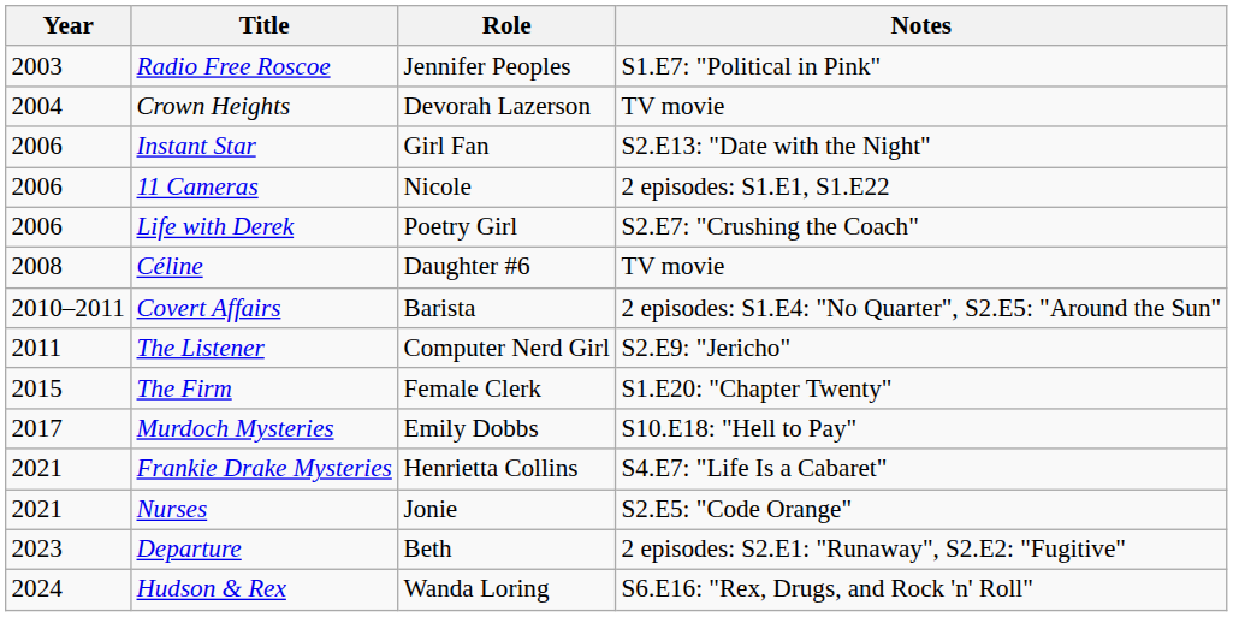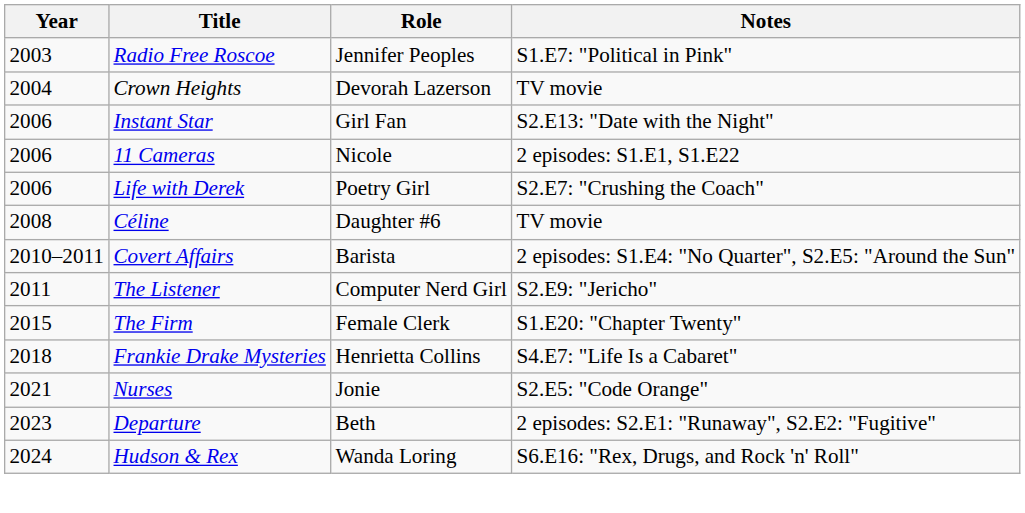 <table class="wikitable sortable">
 <tr>
 <th>Year</th>
 <th>Title</th>
 <th>Role</th>
 <th>Notes</th>
 </tr>
 <tr>
 <td>2003</td>
 <td><em><a href='#'>Radio Free Roscoe</a></em></td>
 <td>Jennifer Peoples</td>
 <td>S1.E7: "Political in Pink"</td>
 </tr>
 <tr>
 <td>2004</td>
 <td><em>Crown Heights</em></td>
 <td>Devorah Lazerson</td>
 <td>TV movie</td>
 </tr>
 <tr>
 <td>2006</td>
 <td><em><a href='#'>Instant Star</a></em></td>
 <td>Girl Fan</td>
 <td>S2.E13: "Date with the Night"</td>
 </tr>
 <tr>
 <td>2006</td>
 <td><em><a href='#'>11 Cameras</a></em></td>
 <td>Nicole</td>
 <td>2 episodes: S1.E1, S1.E22</td>
 </tr>
 <tr>
 <td>2006</td>
 <td><em><a href='#'>Life with Derek</a></em></td>
 <td>Poetry Girl</td>
 <td>S2.E7: "Crushing the Coach"</td>
 </tr>
 <tr>
 <td>2008</td>
 <td><em><a href='#'>Céline</a></em></td>
 <td>Daughter #6</td>
 <td>TV movie</td>
 </tr>
 <tr>
 <td>2010–2011</td>
 <td><em><a href='#'>Covert Affairs</a></em></td>
 <td>Barista</td>
 <td>2 episodes: S1.E4: "No Quarter", S2.E5: "Around the Sun"</td>
 </tr>
 <tr>
 <td>2011</td>
 <td><em><a href='#'>The Listener</a></em></td>
 <td>Computer Nerd Girl</td>
 <td>S2.E9: "Jericho"</td>
 </tr>
 <tr>
 <td>2015</td>
 <td><em><a href='#'>The Firm</a></em></td>
 <td>Female Clerk</td>
 <td>S1.E20: "Chapter Twenty"</td>
 </tr>
 <tr>
-<td>2017</td>
-<td><em><a href='#'>Murdoch Mysteries</a></em></td>
-<td>Emily Dobbs</td>
-<td>S10.E18: "Hell to Pay"</td>
-</tr>
-<tr>
-<td>2021</td>
+<td>2018</td>
 <td><em><a href='#'>Frankie Drake Mysteries</a></em></td>
 <td>Henrietta Collins</td>
 <td>S4.E7: "Life Is a Cabaret"</td>
 </tr>
 <tr>
 <td>2021</td>
 <td><em><a href='#'>Nurses</a></em></td>
 <td>Jonie</td>
 <td>S2.E5: "Code Orange"</td>
 </tr>
 <tr>
 <td>2023</td>
 <td><em><a href='#'>Departure</a></em></td>
 <td>Beth</td>
 <td>2 episodes: S2.E1: "Runaway", S2.E2: "Fugitive"</td>
 </tr>
 <tr>
 <td>2024</td>
 <td><em><a href='#'>Hudson & Rex</a></em></td>
 <td>Wanda Loring</td>
 <td>S6.E16: "Rex, Drugs, and Rock 'n' Roll"</td>
 </tr>
 </table>
